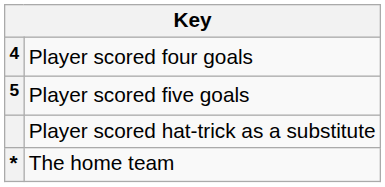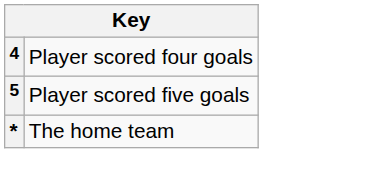 <table class="wikitable plainrowheaders">
 <tr>
 <th colspan="2" scope="col">Key</th>
 </tr>
 <tr>
 <th style="text-align:left" scope="row"><sup>4</sup></th>
 <td style="text-align:left">Player scored four goals</td>
 </tr>
 <tr>
 <th style="text-align:left" scope="row"><sup>5</sup></th>
 <td style="text-align:left">Player scored five goals</td>
 </tr>
 <tr>
-<th style="text-align:left" scope="row"></th>
-<td style="text-align:left">Player scored hat-trick as a substitute</td>
-</tr>
-<tr>
 <th style="text-align:left" scope="row">*</th>
 <td style="text-align:left">The home team</td>
 </tr>
 </table>
